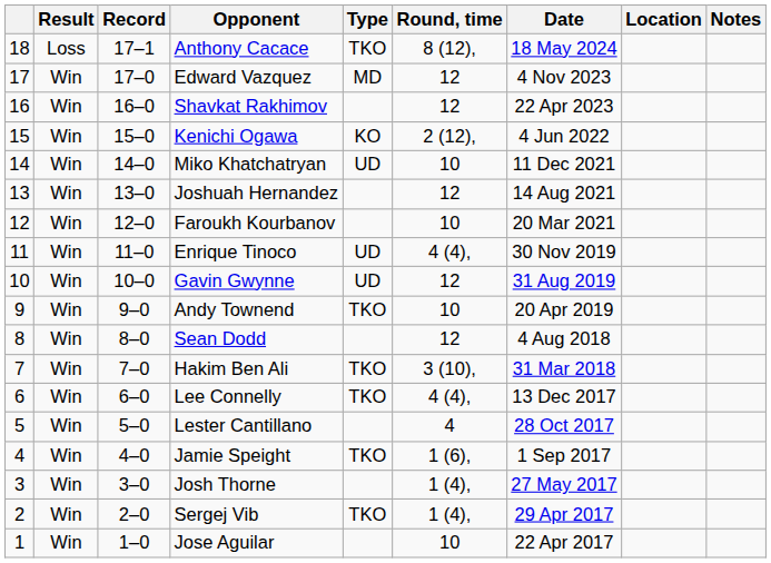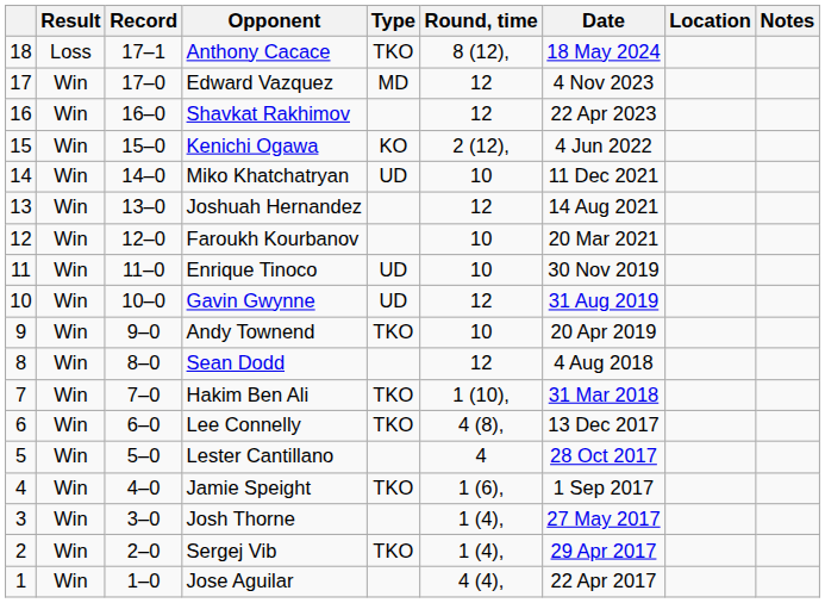 <table class=wikitable style=text-align:center>
 <tr>
 <th></th>
 <th>Result</th>
 <th>Record</th>
 <th>Opponent</th>
 <th>Type</th>
 <th>Round, time</th>
 <th>Date</th>
 <th>Location</th>
 <th>Notes</th>
 </tr>
 <tr>
 <td>18</td>
 <td>Loss</td>
 <td>17–1</td>
 <td align=left><a href='#'>Anthony Cacace</a></td>
 <td>TKO</td>
 <td>8 (12), </td>
 <td><a href='#'>18 May 2024</a></td>
 <td align=left></td>
 <td align=left></td>
 </tr>
 <tr>
 <td>17</td>
 <td>Win</td>
 <td>17–0</td>
 <td align=left>Edward Vazquez</td>
 <td>MD</td>
 <td>12</td>
 <td>4 Nov 2023</td>
 <td align=left></td>
 <td align=left></td>
 </tr>
 <tr>
 <td>16</td>
 <td>Win</td>
 <td>16–0</td>
 <td align=left><a href='#'>Shavkat Rakhimov</a></td>
 <td></td>
 <td>12</td>
 <td>22 Apr 2023</td>
 <td align=left></td>
 <td align=left></td>
 </tr>
 <tr>
 <td>15</td>
 <td>Win</td>
 <td>15–0</td>
 <td align=left><a href='#'>Kenichi Ogawa</a></td>
 <td>KO</td>
 <td>2 (12), </td>
 <td>4 Jun 2022</td>
 <td align=left></td>
 <td align=left></td>
 </tr>
 <tr>
 <td>14</td>
 <td>Win</td>
 <td>14–0</td>
 <td align=left>Miko Khatchatryan</td>
 <td>UD</td>
 <td>10</td>
 <td>11 Dec 2021</td>
 <td align=left></td>
 <td align=left></td>
 </tr>
 <tr>
 <td>13</td>
 <td>Win</td>
 <td>13–0</td>
 <td align=left>Joshuah Hernandez</td>
 <td></td>
 <td>12</td>
 <td>14 Aug 2021</td>
 <td align=left></td>
 <td align=left></td>
 </tr>
 <tr>
 <td>12</td>
 <td>Win</td>
 <td>12–0</td>
 <td align=left>Faroukh Kourbanov</td>
 <td></td>
 <td>10</td>
 <td>20 Mar 2021</td>
 <td align=left></td>
 <td align=left></td>
 </tr>
 <tr>
 <td>11</td>
 <td>Win</td>
 <td>11–0</td>
 <td align=left>Enrique Tinoco</td>
 <td>UD</td>
-<td>4 (4), </td>
+<td>10</td>
 <td>30 Nov 2019</td>
 <td align=left></td>
 <td align=left></td>
 </tr>
 <tr>
 <td>10</td>
 <td>Win</td>
 <td>10–0</td>
 <td align=left><a href='#'>Gavin Gwynne</a></td>
 <td>UD</td>
 <td>12</td>
 <td><a href='#'>31 Aug 2019</a></td>
 <td align=left></td>
 <td align=left></td>
 </tr>
 <tr>
 <td>9</td>
 <td>Win</td>
 <td>9–0</td>
 <td align=left>Andy Townend</td>
 <td>TKO</td>
 <td>10</td>
 <td>20 Apr 2019</td>
 <td align=left></td>
 <td align=left></td>
 </tr>
 <tr>
 <td>8</td>
 <td>Win</td>
 <td>8–0</td>
 <td align=left><a href='#'>Sean Dodd</a></td>
 <td></td>
 <td>12</td>
 <td>4 Aug 2018</td>
 <td align=left></td>
 <td align=left></td>
 </tr>
 <tr>
 <td>7</td>
 <td>Win</td>
 <td>7–0</td>
 <td align=left>Hakim Ben Ali</td>
 <td>TKO</td>
-<td>3 (10), </td>
+<td>1 (10), </td>
 <td><a href='#'>31 Mar 2018</a></td>
 <td align=left></td>
 <td align=left></td>
 </tr>
 <tr>
 <td>6</td>
 <td>Win</td>
 <td>6–0</td>
 <td align=left>Lee Connelly</td>
 <td>TKO</td>
-<td>4 (4), </td>
+<td>4 (8), </td>
 <td>13 Dec 2017</td>
 <td align=left></td>
 <td align=left></td>
 </tr>
 <tr>
 <td>5</td>
 <td>Win</td>
 <td>5–0</td>
 <td align=left>Lester Cantillano</td>
 <td></td>
 <td>4</td>
 <td><a href='#'>28 Oct 2017</a></td>
 <td align=left></td>
 <td align=left></td>
 </tr>
 <tr>
 <td>4</td>
 <td>Win</td>
 <td>4–0</td>
 <td align=left>Jamie Speight</td>
 <td>TKO</td>
 <td>1 (6), </td>
 <td>1 Sep 2017</td>
 <td align=left></td>
 <td align=left></td>
 </tr>
 <tr>
 <td>3</td>
 <td>Win</td>
 <td>3–0</td>
 <td align=left>Josh Thorne</td>
 <td></td>
 <td>1 (4), </td>
 <td><a href='#'>27 May 2017</a></td>
 <td align=left></td>
 <td align=left></td>
 </tr>
 <tr>
 <td>2</td>
 <td>Win</td>
 <td>2–0</td>
 <td align=left>Sergej Vib</td>
 <td>TKO</td>
 <td>1 (4), </td>
 <td><a href='#'>29 Apr 2017</a></td>
 <td align=left></td>
 <td align=left></td>
 </tr>
 <tr>
 <td>1</td>
 <td>Win</td>
 <td>1–0</td>
 <td align=left>Jose Aguilar</td>
 <td></td>
-<td>10</td>
+<td>4 (4), </td>
 <td>22 Apr 2017</td>
 <td align=left></td>
 <td align=left></td>
 </tr>
 </table>
